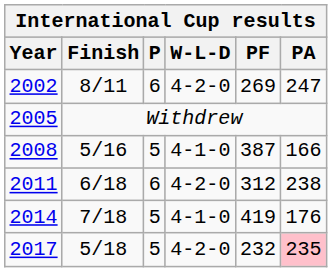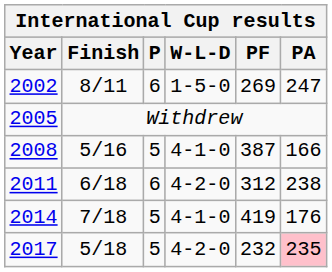 <table class="wikitable">
 <tr>
 <th colspan="7">International Cup results</th>
 </tr>
 <tr>
 <th>Year</th>
 <th>Finish</th>
 <th>P</th>
 <th>W-L-D</th>
 <th>PF</th>
 <th>PA</th>
 </tr>
 <tr>
 <td><a href='#'>2002</a></td>
 <td align=center>8/11</td>
 <td align=center>6</td>
-<td align=center>4-2-0</td>
+<td align=center>1-5-0</td>
 <td align=center>269</td>
 <td align=center>247</td>
 </tr>
 <tr>
 <td><a href='#'>2005</a></td>
 <td colspan=5; align=center><em>Withdrew</em></td>
 </tr>
 <tr>
 <td><a href='#'>2008</a></td>
 <td align=center>5/16</td>
 <td align=center>5</td>
 <td align=center>4-1-0</td>
 <td align=center>387</td>
 <td align=center>166</td>
 </tr>
 <tr>
 <td><a href='#'>2011</a></td>
 <td align=center>6/18</td>
 <td align=center>6</td>
 <td align=center>4-2-0</td>
 <td align=center>312</td>
 <td align=center>238</td>
 </tr>
 <tr>
 <td><a href='#'>2014</a></td>
 <td align=center>7/18</td>
 <td align=center>5</td>
 <td align=center>4-1-0</td>
 <td align=center>419</td>
 <td align=center>176</td>
 </tr>
 <tr>
 <td><a href='#'>2017</a></td>
 <td align=center>5/18</td>
 <td align=center>5</td>
 <td align=center>4-2-0</td>
 <td align=center>232</td>
 <td align=center style="background: pink;">235</td>
 </tr>
 </table>
